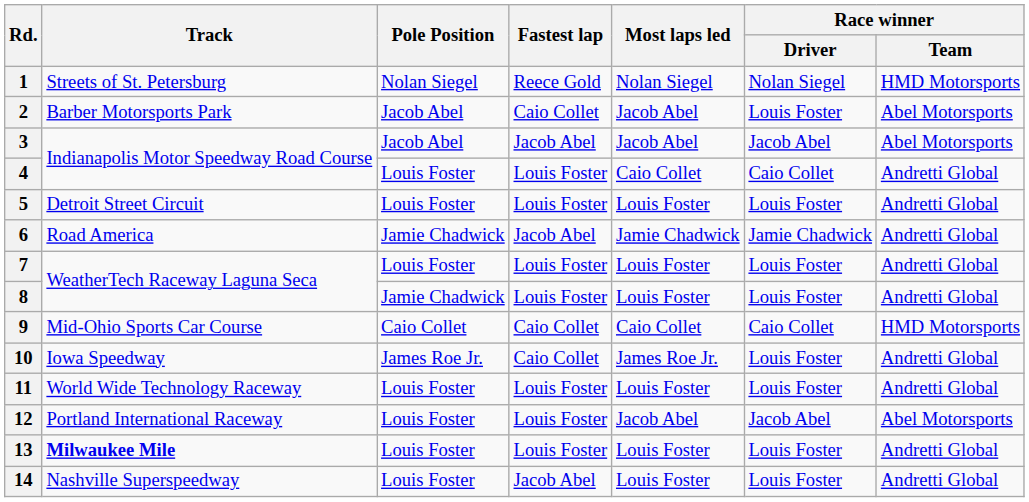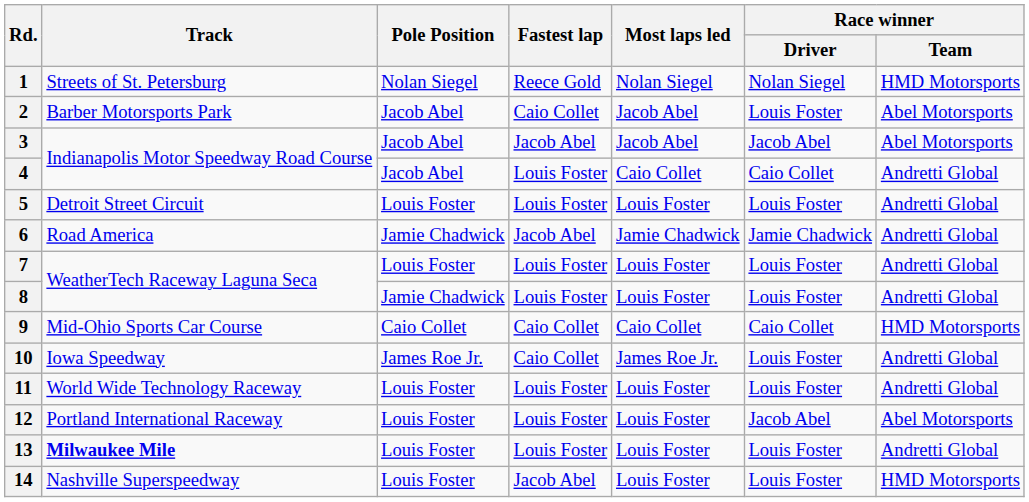 <table class="wikitable" style="font-size: 85%">
 <tr>
 <th rowspan="2">Rd.</th>
 <th rowspan="2">Track</th>
 <th rowspan="2">Pole Position</th>
 <th rowspan="2">Fastest lap</th>
 <th rowspan="2">Most laps led</th>
 <th colspan="2">Race winner</th>
 </tr>
 <tr>
 <th>Driver</th>
 <th>Team</th>
 </tr>
 <tr>
 <th>1</th>
 <td><a href='#'>Streets of St. Petersburg</a></td>
 <td> <a href='#'>Nolan Siegel</a></td>
 <td> <a href='#'>Reece Gold</a></td>
 <td> <a href='#'>Nolan Siegel</a></td>
 <td> <a href='#'>Nolan Siegel</a></td>
 <td><a href='#'>HMD Motorsports</a></td>
 </tr>
 <tr>
 <th>2</th>
 <td><a href='#'>Barber Motorsports Park</a></td>
 <td> <a href='#'>Jacob Abel</a></td>
 <td> <a href='#'>Caio Collet</a></td>
 <td> <a href='#'>Jacob Abel</a></td>
 <td> <a href='#'>Louis Foster</a></td>
 <td><a href='#'>Abel Motorsports</a></td>
 </tr>
 <tr>
 <th>3</th>
 <td rowspan="2"><a href='#'>Indianapolis Motor Speedway Road Course</a></td>
 <td> <a href='#'>Jacob Abel</a></td>
 <td> <a href='#'>Jacob Abel</a></td>
 <td> <a href='#'>Jacob Abel</a></td>
 <td> <a href='#'>Jacob Abel</a></td>
 <td><a href='#'>Abel Motorsports</a></td>
 </tr>
 <tr>
 <th>4</th>
-<td> <a href='#'>Louis Foster</a></td>
+<td> <a href='#'>Jacob Abel</a></td>
 <td> <a href='#'>Louis Foster</a></td>
 <td> <a href='#'>Caio Collet</a></td>
 <td> <a href='#'>Caio Collet</a></td>
 <td><a href='#'>Andretti Global</a></td>
 </tr>
 <tr>
 <th>5</th>
 <td><a href='#'>Detroit Street Circuit</a></td>
 <td> <a href='#'>Louis Foster</a></td>
 <td> <a href='#'>Louis Foster</a></td>
 <td> <a href='#'>Louis Foster</a></td>
 <td> <a href='#'>Louis Foster</a></td>
 <td><a href='#'>Andretti Global</a></td>
 </tr>
 <tr>
 <th>6</th>
 <td><a href='#'>Road America</a></td>
 <td> <a href='#'>Jamie Chadwick</a></td>
 <td> <a href='#'>Jacob Abel</a></td>
 <td> <a href='#'>Jamie Chadwick</a></td>
 <td> <a href='#'>Jamie Chadwick</a></td>
 <td><a href='#'>Andretti Global</a></td>
 </tr>
 <tr>
 <th>7</th>
 <td rowspan="2"><a href='#'>WeatherTech Raceway Laguna Seca</a></td>
 <td> <a href='#'>Louis Foster</a></td>
 <td> <a href='#'>Louis Foster</a></td>
 <td> <a href='#'>Louis Foster</a></td>
 <td> <a href='#'>Louis Foster</a></td>
 <td><a href='#'>Andretti Global</a></td>
 </tr>
 <tr>
 <th>8</th>
 <td> <a href='#'>Jamie Chadwick</a></td>
 <td> <a href='#'>Louis Foster</a></td>
 <td> <a href='#'>Louis Foster</a></td>
 <td> <a href='#'>Louis Foster</a></td>
 <td><a href='#'>Andretti Global</a></td>
 </tr>
 <tr>
 <th>9</th>
 <td><a href='#'>Mid-Ohio Sports Car Course</a></td>
 <td> <a href='#'>Caio Collet</a></td>
 <td> <a href='#'>Caio Collet</a></td>
 <td> <a href='#'>Caio Collet</a></td>
 <td> <a href='#'>Caio Collet</a></td>
 <td><a href='#'>HMD Motorsports</a></td>
 </tr>
 <tr>
 <th>10</th>
 <td><a href='#'>Iowa Speedway</a></td>
 <td> <a href='#'>James Roe Jr.</a></td>
 <td> <a href='#'>Caio Collet</a></td>
 <td> <a href='#'>James Roe Jr.</a></td>
 <td> <a href='#'>Louis Foster</a></td>
 <td><a href='#'>Andretti Global</a></td>
 </tr>
 <tr>
 <th>11</th>
 <td><a href='#'>World Wide Technology Raceway</a></td>
 <td> <a href='#'>Louis Foster</a></td>
 <td> <a href='#'>Louis Foster</a></td>
 <td> <a href='#'>Louis Foster</a></td>
 <td> <a href='#'>Louis Foster</a></td>
 <td><a href='#'>Andretti Global</a></td>
 </tr>
 <tr>
 <th>12</th>
 <td><a href='#'>Portland International Raceway</a></td>
 <td> <a href='#'>Louis Foster</a></td>
 <td> <a href='#'>Louis Foster</a></td>
-<td> <a href='#'>Jacob Abel</a></td>
+<td> <a href='#'>Louis Foster</a></td>
 <td> <a href='#'>Jacob Abel</a></td>
 <td><a href='#'>Abel Motorsports</a></td>
 </tr>
 <tr>
 <th>13</th>
 <td><strong><a href='#'>Milwaukee Mile</a></strong></td>
 <td> <a href='#'>Louis Foster</a></td>
 <td> <a href='#'>Louis Foster</a></td>
 <td> <a href='#'>Louis Foster</a></td>
 <td> <a href='#'>Louis Foster</a></td>
 <td><a href='#'>Andretti Global</a></td>
 </tr>
 <tr>
 <th>14</th>
 <td><a href='#'>Nashville Superspeedway</a></td>
 <td> <a href='#'>Louis Foster</a></td>
 <td> <a href='#'>Jacob Abel</a></td>
 <td> <a href='#'>Louis Foster</a></td>
 <td> <a href='#'>Louis Foster</a></td>
-<td><a href='#'>Andretti Global</a></td>
+<td><a href='#'>HMD Motorsports</a></td>
 </tr>
 </table>
